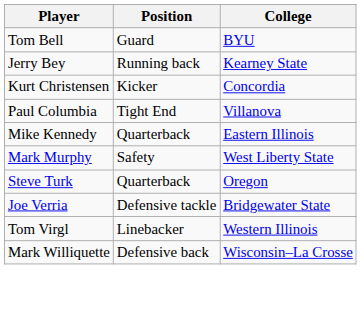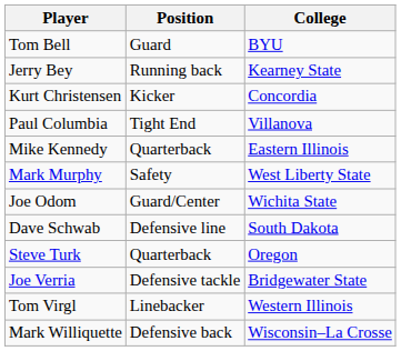 <table class="wikitable">
 <tr>
 <th>Player</th>
 <th>Position</th>
 <th>College</th>
 </tr>
 <tr>
 <td>Tom Bell</td>
 <td>Guard</td>
 <td><a href='#'>BYU</a></td>
 </tr>
 <tr>
 <td>Jerry Bey</td>
 <td>Running back</td>
 <td><a href='#'>Kearney State</a></td>
 </tr>
 <tr>
 <td>Kurt Christensen</td>
 <td>Kicker</td>
 <td><a href='#'>Concordia</a></td>
 </tr>
 <tr>
 <td>Paul Columbia</td>
 <td>Tight End</td>
 <td><a href='#'>Villanova</a></td>
 </tr>
 <tr>
 <td>Mike Kennedy</td>
 <td>Quarterback</td>
 <td><a href='#'>Eastern Illinois</a></td>
 </tr>
 <tr>
 <td><a href='#'>Mark Murphy</a></td>
 <td>Safety</td>
 <td><a href='#'>West Liberty State</a></td>
 </tr>
 <tr>
+<td>Joe Odom</td>
+<td>Guard/Center</td>
+<td><a href='#'>Wichita State</a></td>
+</tr>
+<tr>
+<td>Dave Schwab</td>
+<td>Defensive line</td>
+<td><a href='#'>South Dakota</a></td>
+</tr>
+<tr>
 <td><a href='#'>Steve Turk</a></td>
 <td>Quarterback</td>
 <td><a href='#'>Oregon</a></td>
 </tr>
 <tr>
 <td><a href='#'>Joe Verria</a></td>
 <td>Defensive tackle</td>
 <td><a href='#'>Bridgewater State</a></td>
 </tr>
 <tr>
 <td>Tom Virgl</td>
 <td>Linebacker</td>
 <td><a href='#'>Western Illinois</a></td>
 </tr>
 <tr>
 <td>Mark Williquette</td>
 <td>Defensive back</td>
 <td><a href='#'>Wisconsin–La Crosse</a></td>
 </tr>
 </table>
